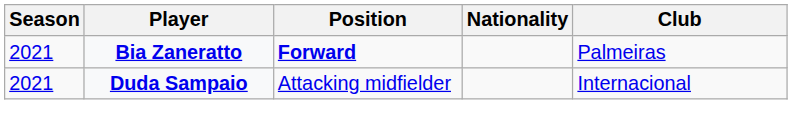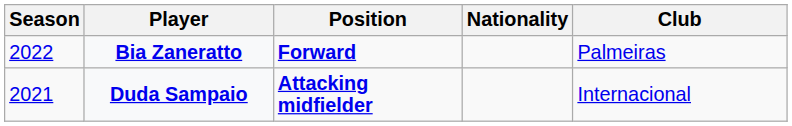 <table class="sortable wikitable plainrowheaders">
 <tr>
 <th scope="col">Season</th>
 <th scope="col" width=145px>Player</th>
 <th scope="col" width=145px>Position</th>
 <th scope="col" width=70px>Nationality</th>
 <th scope="col" width=165px>Club</th>
 </tr>
 <tr>
-<td><a href='#'>2021</a></td>
+<td><a href='#'>2022</a></td>
 <th style="background-color:#f8f9fa" scope="row"><a href='#'>Bia Zaneratto</a></th>
 <td><strong><a href='#'>Forward</a></strong></td>
 <td align=center></td>
 <td><a href='#'>Palmeiras</a></td>
 </tr>
 <tr>
 <td><a href='#'>2021</a></td>
 <th style="background-color:#f8f9fa" scope="row"><a href='#'>Duda Sampaio</a></th>
-<td><a href='#'>Attacking midfielder</a></td>
+<td><strong><a href='#'>Attacking midfielder</a></strong></td>
 <td align=center></td>
 <td><a href='#'>Internacional</a></td>
 </tr>
 </table>
